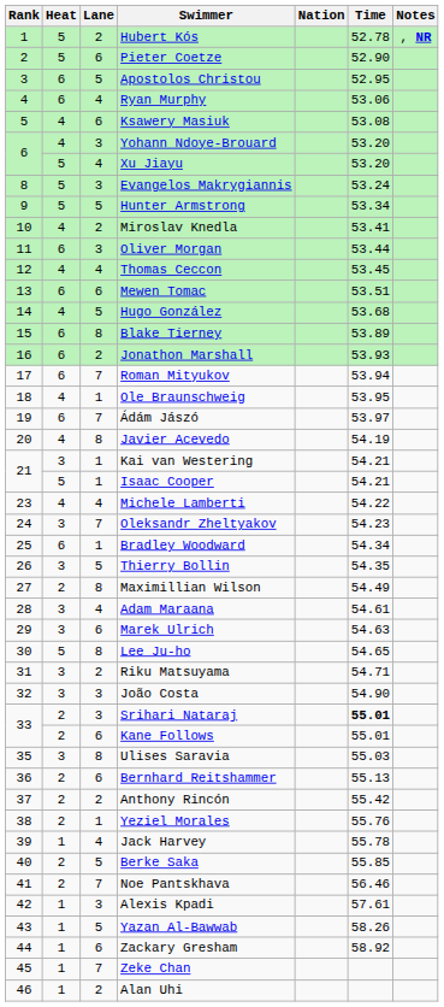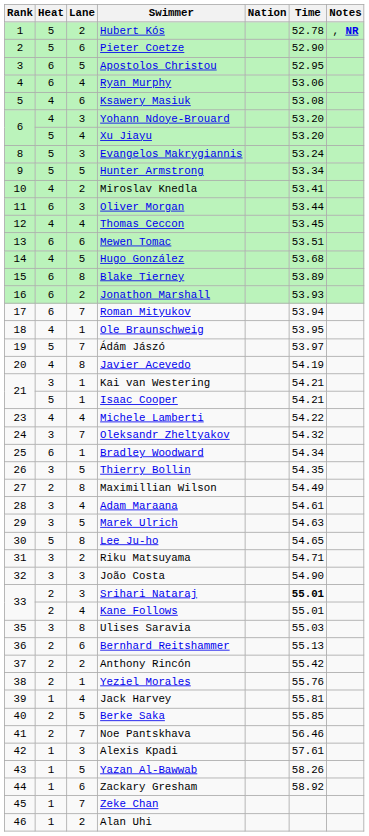 <table class="wikitable sortable mw-collapsible" style="text-align:center">
 <tr>
 <th scope="col">Rank</th>
 <th scope="col">Heat</th>
 <th scope="col">Lane</th>
 <th scope="col">Swimmer</th>
 <th scope="col">Nation</th>
 <th scope="col">Time</th>
 <th scope="col">Notes</th>
 </tr>
 <tr bgcolor=bbf3bb>
 <td>1</td>
 <td>5</td>
 <td>2</td>
 <td align="left"><a href='#'>Hubert Kós</a></td>
 <td align="left"></td>
 <td>52.78</td>
 <td>, <strong><a href='#'>NR</a></strong></td>
 </tr>
 <tr bgcolor=bbf3bb>
 <td>2</td>
 <td>5</td>
 <td>6</td>
 <td align="left"><a href='#'>Pieter Coetze</a></td>
 <td align="left"></td>
 <td>52.90</td>
 <td></td>
 </tr>
 <tr bgcolor=bbf3bb>
 <td>3</td>
 <td>6</td>
 <td>5</td>
 <td align="left"><a href='#'>Apostolos Christou</a></td>
 <td align="left"></td>
 <td>52.95</td>
 <td></td>
 </tr>
 <tr bgcolor=bbf3bb>
 <td>4</td>
 <td>6</td>
 <td>4</td>
 <td align="left"><a href='#'>Ryan Murphy</a></td>
 <td align="left"></td>
 <td>53.06</td>
 <td></td>
 </tr>
 <tr bgcolor=bbf3bb>
 <td>5</td>
 <td>4</td>
 <td>6</td>
 <td align="left"><a href='#'>Ksawery Masiuk</a></td>
 <td align="left"></td>
 <td>53.08</td>
 <td></td>
 </tr>
 <tr bgcolor=bbf3bb>
 <td rowspan=2>6</td>
 <td>4</td>
 <td>3</td>
 <td align="left"><a href='#'>Yohann Ndoye-Brouard</a></td>
 <td align="left"></td>
 <td>53.20</td>
 <td></td>
 </tr>
 <tr bgcolor=bbf3bb>
 <td>5</td>
 <td>4</td>
 <td align="left"><a href='#'>Xu Jiayu</a></td>
 <td align="left"></td>
 <td>53.20</td>
 <td></td>
 </tr>
 <tr bgcolor=bbf3bb>
 <td>8</td>
 <td>5</td>
 <td>3</td>
 <td align="left"><a href='#'>Evangelos Makrygiannis</a></td>
 <td align="left"></td>
 <td>53.24</td>
 <td></td>
 </tr>
 <tr bgcolor=bbf3bb>
 <td>9</td>
 <td>5</td>
 <td>5</td>
 <td align="left"><a href='#'>Hunter Armstrong</a></td>
 <td align="left"></td>
 <td>53.34</td>
 <td></td>
 </tr>
 <tr bgcolor=bbf3bb>
 <td>10</td>
 <td>4</td>
 <td>2</td>
 <td align="left">Miroslav Knedla</td>
 <td align="left"></td>
 <td>53.41</td>
 <td></td>
 </tr>
 <tr bgcolor=bbf3bb>
 <td>11</td>
 <td>6</td>
 <td>3</td>
 <td align="left"><a href='#'>Oliver Morgan</a></td>
 <td align="left"></td>
 <td>53.44</td>
 <td></td>
 </tr>
 <tr bgcolor=bbf3bb>
 <td>12</td>
 <td>4</td>
 <td>4</td>
 <td align="left"><a href='#'>Thomas Ceccon</a></td>
 <td align="left"></td>
 <td>53.45</td>
 <td></td>
 </tr>
 <tr bgcolor=bbf3bb>
 <td>13</td>
 <td>6</td>
 <td>6</td>
 <td align="left"><a href='#'>Mewen Tomac</a></td>
 <td align="left"></td>
 <td>53.51</td>
 <td></td>
 </tr>
 <tr bgcolor=bbf3bb>
 <td>14</td>
 <td>4</td>
 <td>5</td>
 <td align="left"><a href='#'>Hugo González</a></td>
 <td align="left"></td>
 <td>53.68</td>
 <td></td>
 </tr>
 <tr bgcolor=bbf3bb>
 <td>15</td>
 <td>6</td>
 <td>8</td>
 <td align="left"><a href='#'>Blake Tierney</a></td>
 <td align="left"></td>
 <td>53.89</td>
 <td></td>
 </tr>
 <tr bgcolor=bbf3bb>
 <td>16</td>
 <td>6</td>
 <td>2</td>
 <td align="left"><a href='#'>Jonathon Marshall</a></td>
 <td align="left"></td>
 <td>53.93</td>
 <td></td>
 </tr>
 <tr>
 <td>17</td>
 <td>6</td>
 <td>7</td>
 <td align="left"><a href='#'>Roman Mityukov</a></td>
 <td align="left"></td>
 <td>53.94</td>
 <td></td>
 </tr>
 <tr>
 <td>18</td>
 <td>4</td>
 <td>1</td>
 <td align="left"><a href='#'>Ole Braunschweig</a></td>
 <td align="left"></td>
 <td>53.95</td>
 <td></td>
 </tr>
 <tr>
 <td>19</td>
-<td>6</td>
+<td>5</td>
 <td>7</td>
 <td align="left">Ádám Jászó</td>
 <td align="left"></td>
 <td>53.97</td>
 <td></td>
 </tr>
 <tr>
 <td>20</td>
 <td>4</td>
 <td>8</td>
 <td align="left"><a href='#'>Javier Acevedo</a></td>
 <td align="left"></td>
 <td>54.19</td>
 <td></td>
 </tr>
 <tr>
 <td rowspan=2>21</td>
 <td>3</td>
 <td>1</td>
 <td align="left">Kai van Westering</td>
 <td align="left"></td>
 <td>54.21</td>
 <td></td>
 </tr>
 <tr>
 <td>5</td>
 <td>1</td>
 <td align="left"><a href='#'>Isaac Cooper</a></td>
 <td align="left"></td>
 <td>54.21</td>
 <td></td>
 </tr>
 <tr>
 <td>23</td>
 <td>4</td>
 <td>4</td>
 <td align="left"><a href='#'>Michele Lamberti</a></td>
 <td align="left"></td>
 <td>54.22</td>
 <td></td>
 </tr>
 <tr>
 <td>24</td>
 <td>3</td>
 <td>7</td>
 <td align="left"><a href='#'>Oleksandr Zheltyakov</a></td>
 <td align="left"></td>
-<td>54.23</td>
+<td>54.32</td>
 <td></td>
 </tr>
 <tr>
 <td>25</td>
 <td>6</td>
 <td>1</td>
 <td align="left"><a href='#'>Bradley Woodward</a></td>
 <td align="left"></td>
 <td>54.34</td>
 <td></td>
 </tr>
 <tr>
 <td>26</td>
 <td>3</td>
 <td>5</td>
 <td align="left"><a href='#'>Thierry Bollin</a></td>
 <td align="left"></td>
 <td>54.35</td>
 <td></td>
 </tr>
 <tr>
 <td>27</td>
 <td>2</td>
 <td>8</td>
 <td align="left">Maximillian Wilson</td>
 <td align="left"></td>
 <td>54.49</td>
 <td></td>
 </tr>
 <tr>
 <td>28</td>
 <td>3</td>
 <td>4</td>
 <td align="left"><a href='#'>Adam Maraana</a></td>
 <td align="left"></td>
 <td>54.61</td>
 <td></td>
 </tr>
 <tr>
 <td>29</td>
 <td>3</td>
-<td>6</td>
+<td>5</td>
 <td align="left"><a href='#'>Marek Ulrich</a></td>
 <td align="left"></td>
 <td>54.63</td>
 <td></td>
 </tr>
 <tr>
 <td>30</td>
 <td>5</td>
 <td>8</td>
 <td align="left"><a href='#'>Lee Ju-ho</a></td>
 <td align="left"></td>
 <td>54.65</td>
 <td></td>
 </tr>
 <tr>
 <td>31</td>
 <td>3</td>
 <td>2</td>
 <td align="left">Riku Matsuyama</td>
 <td align="left"></td>
 <td>54.71</td>
 <td></td>
 </tr>
 <tr>
 <td>32</td>
 <td>3</td>
 <td>3</td>
 <td align="left">João Costa</td>
 <td align="left"></td>
 <td>54.90</td>
 <td></td>
 </tr>
 <tr>
 <td rowspan=2>33</td>
 <td>2</td>
 <td>3</td>
 <td align="left"><a href='#'>Srihari Nataraj</a></td>
 <td align="left"></td>
 <td><strong>55.01</strong></td>
 <td></td>
 </tr>
 <tr>
 <td>2</td>
-<td>6</td>
+<td>4</td>
 <td align="left"><a href='#'>Kane Follows</a></td>
 <td align="left"></td>
 <td>55.01</td>
 <td></td>
 </tr>
 <tr>
 <td>35</td>
 <td>3</td>
 <td>8</td>
 <td align="left">Ulises Saravia</td>
 <td align="left"></td>
 <td>55.03</td>
 <td></td>
 </tr>
 <tr>
 <td>36</td>
 <td>2</td>
 <td>6</td>
 <td align="left"><a href='#'>Bernhard Reitshammer</a></td>
 <td align="left"></td>
 <td>55.13</td>
 <td></td>
 </tr>
 <tr>
 <td>37</td>
 <td>2</td>
 <td>2</td>
 <td align="left">Anthony Rincón</td>
 <td align="left"></td>
 <td>55.42</td>
 <td></td>
 </tr>
 <tr>
 <td>38</td>
 <td>2</td>
 <td>1</td>
 <td align="left"><a href='#'>Yeziel Morales</a></td>
 <td align="left"></td>
 <td>55.76</td>
 <td></td>
 </tr>
 <tr>
 <td>39</td>
 <td>1</td>
 <td>4</td>
 <td align="left">Jack Harvey</td>
 <td align="left"></td>
-<td>55.78</td>
+<td>55.81</td>
 <td></td>
 </tr>
 <tr>
 <td>40</td>
 <td>2</td>
 <td>5</td>
 <td align="left"><a href='#'>Berke Saka</a></td>
 <td align="left"></td>
 <td>55.85</td>
 <td></td>
 </tr>
 <tr>
 <td>41</td>
 <td>2</td>
 <td>7</td>
 <td align="left">Noe Pantskhava</td>
 <td align="left"></td>
 <td>56.46</td>
 <td></td>
 </tr>
 <tr>
 <td>42</td>
 <td>1</td>
 <td>3</td>
 <td align="left">Alexis Kpadi</td>
 <td align="left"></td>
 <td>57.61</td>
 <td></td>
 </tr>
 <tr>
 <td>43</td>
 <td>1</td>
 <td>5</td>
 <td align="left"><a href='#'>Yazan Al-Bawwab</a></td>
 <td align="left"></td>
 <td>58.26</td>
 <td></td>
 </tr>
 <tr>
 <td>44</td>
 <td>1</td>
 <td>6</td>
 <td align="left">Zackary Gresham</td>
 <td align="left"></td>
 <td>58.92</td>
 <td></td>
 </tr>
 <tr>
 <td>45</td>
 <td>1</td>
 <td>7</td>
 <td align="left"><a href='#'>Zeke Chan</a></td>
 <td align="left"></td>
 <td></td>
 <td></td>
 </tr>
 <tr>
 <td>46</td>
 <td>1</td>
 <td>2</td>
 <td align="left">Alan Uhi</td>
 <td align="left"></td>
 <td></td>
 <td></td>
 </tr>
 </table>
